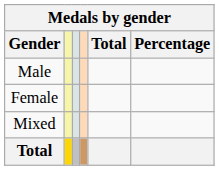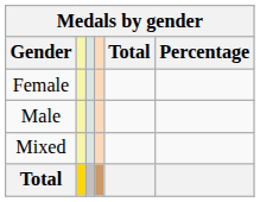 <table class=wikitable style="font-size:85%; text-align:center">
 <tr>
 <th colspan=6>Medals by gender</th>
 </tr>
 <tr>
 <th>Gender</th>
 <td bgcolor=F7F6A8></td>
 <td bgcolor=DCE5E5></td>
 <td bgcolor=FFDAB9></td>
 <th>Total</th>
 <th>Percentage</th>
 </tr>
 <tr>
-<td>Male</td>
+<td>Female</td>
 <td bgcolor=F7F6A8></td>
 <td bgcolor=DCE5E5></td>
 <td bgcolor=FFDAB9></td>
 <td></td>
 <td></td>
 </tr>
 <tr>
-<td>Female</td>
+<td>Male</td>
 <td bgcolor=F7F6A8></td>
 <td bgcolor=DCE5E5></td>
 <td bgcolor=FFDAB9></td>
 <td></td>
 <td></td>
 </tr>
 <tr>
 <td>Mixed</td>
 <td bgcolor=F7F6A8></td>
 <td bgcolor=DCE5E5></td>
 <td bgcolor=FFDAB9></td>
 <td></td>
 <td></td>
 </tr>
 <tr>
 <th>Total</th>
 <th style=background:gold></th>
 <th style=background:silver></th>
 <th style=background:#c96></th>
 <th></th>
 <th></th>
 </tr>
 </table>
